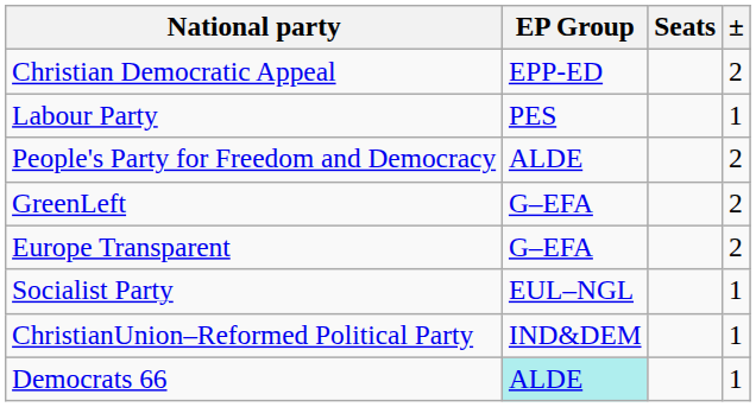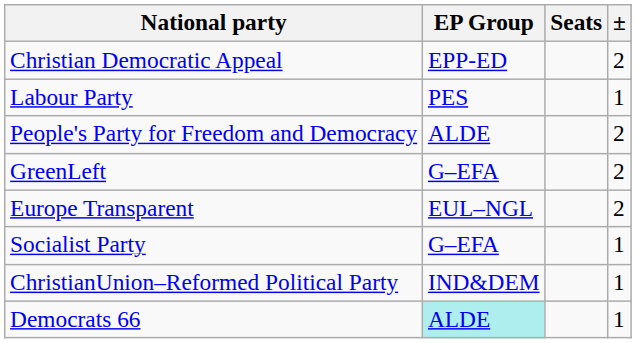 <table class="wikitable">
 <tr>
 <th>National party</th>
 <th>EP Group</th>
 <th>Seats </th>
 <th>±</th>
 </tr>
 <tr>
 <td> <a href='#'>Christian Democratic Appeal</a></td>
 <td> <a href='#'>EPP-ED</a></td>
 <td></td>
 <td>2 </td>
 </tr>
 <tr>
 <td> <a href='#'>Labour Party</a></td>
 <td> <a href='#'>PES</a></td>
 <td></td>
 <td>1 </td>
 </tr>
 <tr>
 <td> <a href='#'>People's Party for Freedom and Democracy</a></td>
 <td> <a href='#'>ALDE</a></td>
 <td></td>
 <td>2 </td>
 </tr>
 <tr>
 <td> <a href='#'>GreenLeft</a></td>
 <td> <a href='#'>G–EFA</a></td>
 <td></td>
 <td>2 </td>
 </tr>
 <tr>
 <td> <a href='#'>Europe Transparent</a></td>
-<td> <a href='#'>G–EFA</a></td>
+<td> <a href='#'>EUL–NGL</a></td>
 <td></td>
 <td>2 </td>
 </tr>
 <tr>
 <td> <a href='#'>Socialist Party</a></td>
-<td> <a href='#'>EUL–NGL</a></td>
+<td> <a href='#'>G–EFA</a></td>
 <td></td>
 <td>1 </td>
 </tr>
 <tr>
 <td> <a href='#'>ChristianUnion–Reformed Political Party</a></td>
 <td> <a href='#'>IND&DEM</a></td>
 <td></td>
 <td>1 </td>
 </tr>
 <tr>
 <td> <a href='#'>Democrats 66</a></td>
 <td style="background: paleturquoise;"> <a href='#'>ALDE</a></td>
 <td></td>
 <td>1 </td>
 </tr>
 </table>
